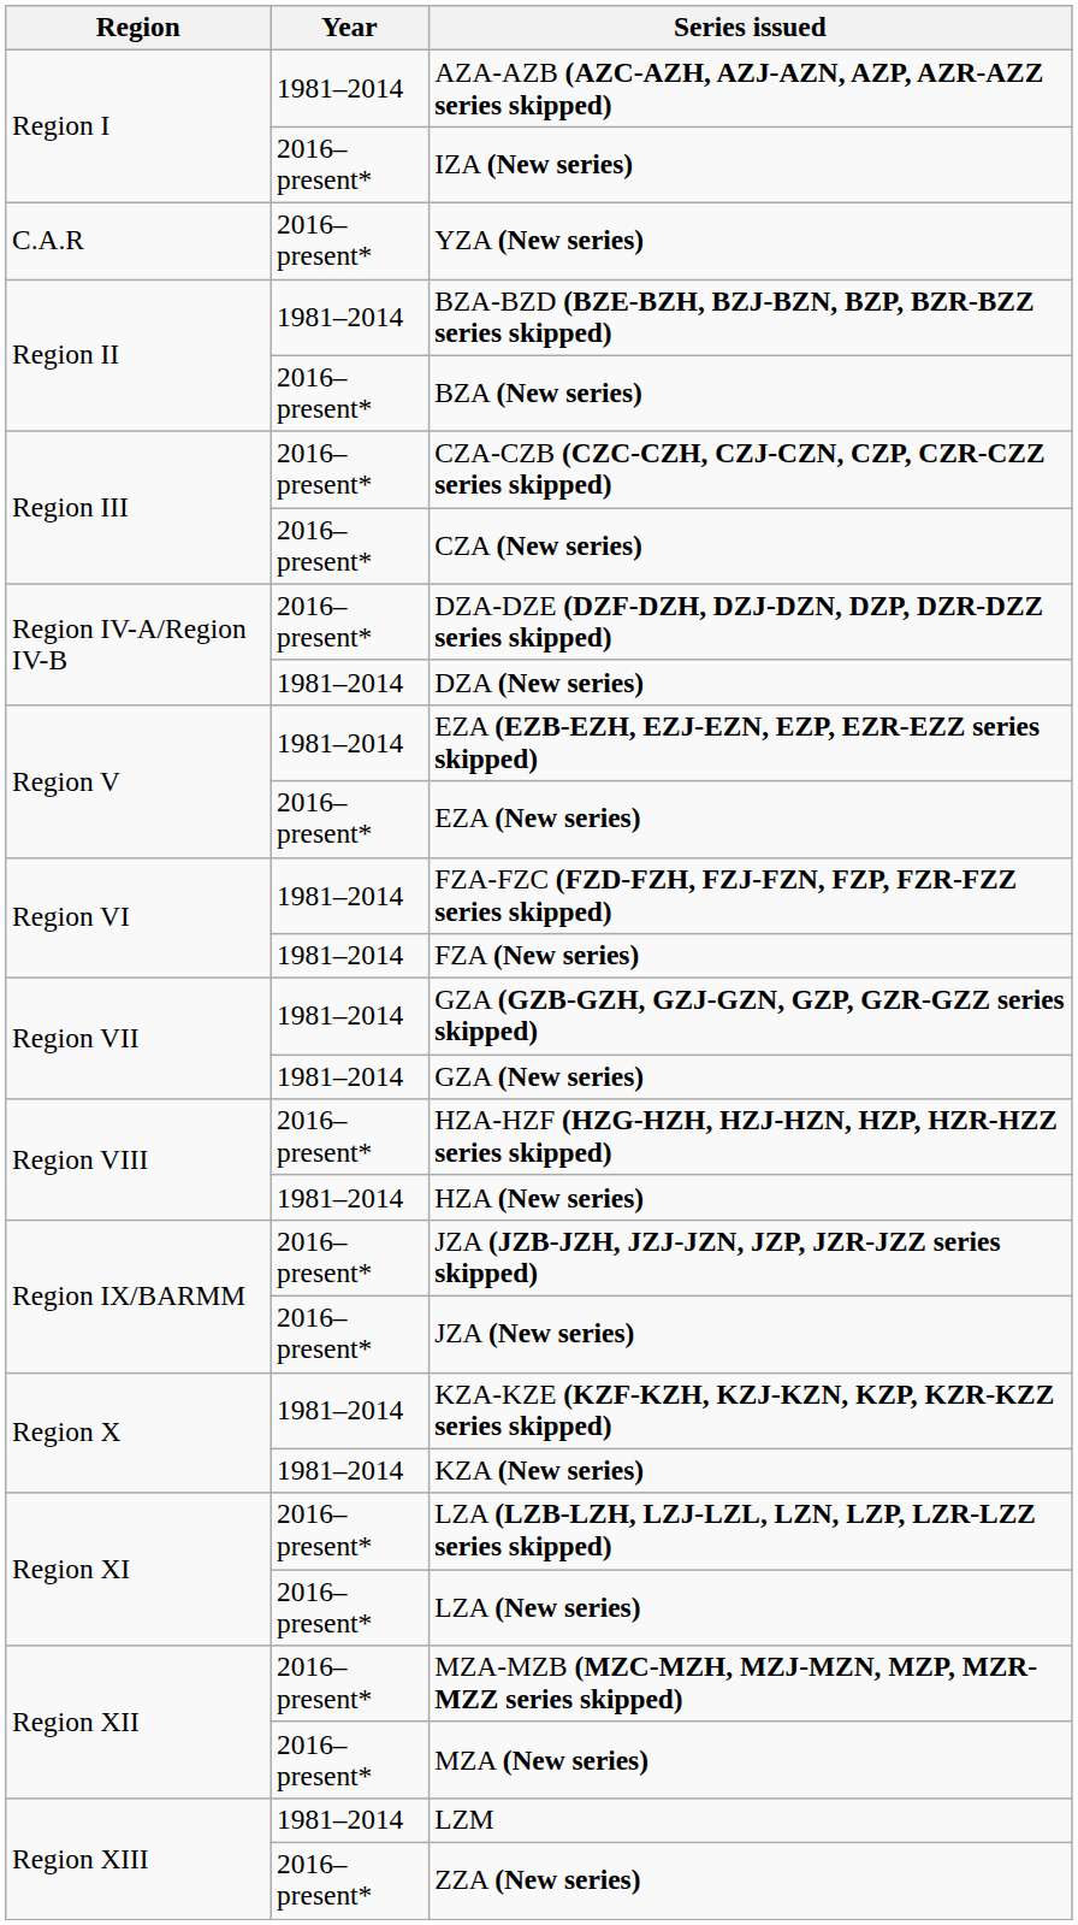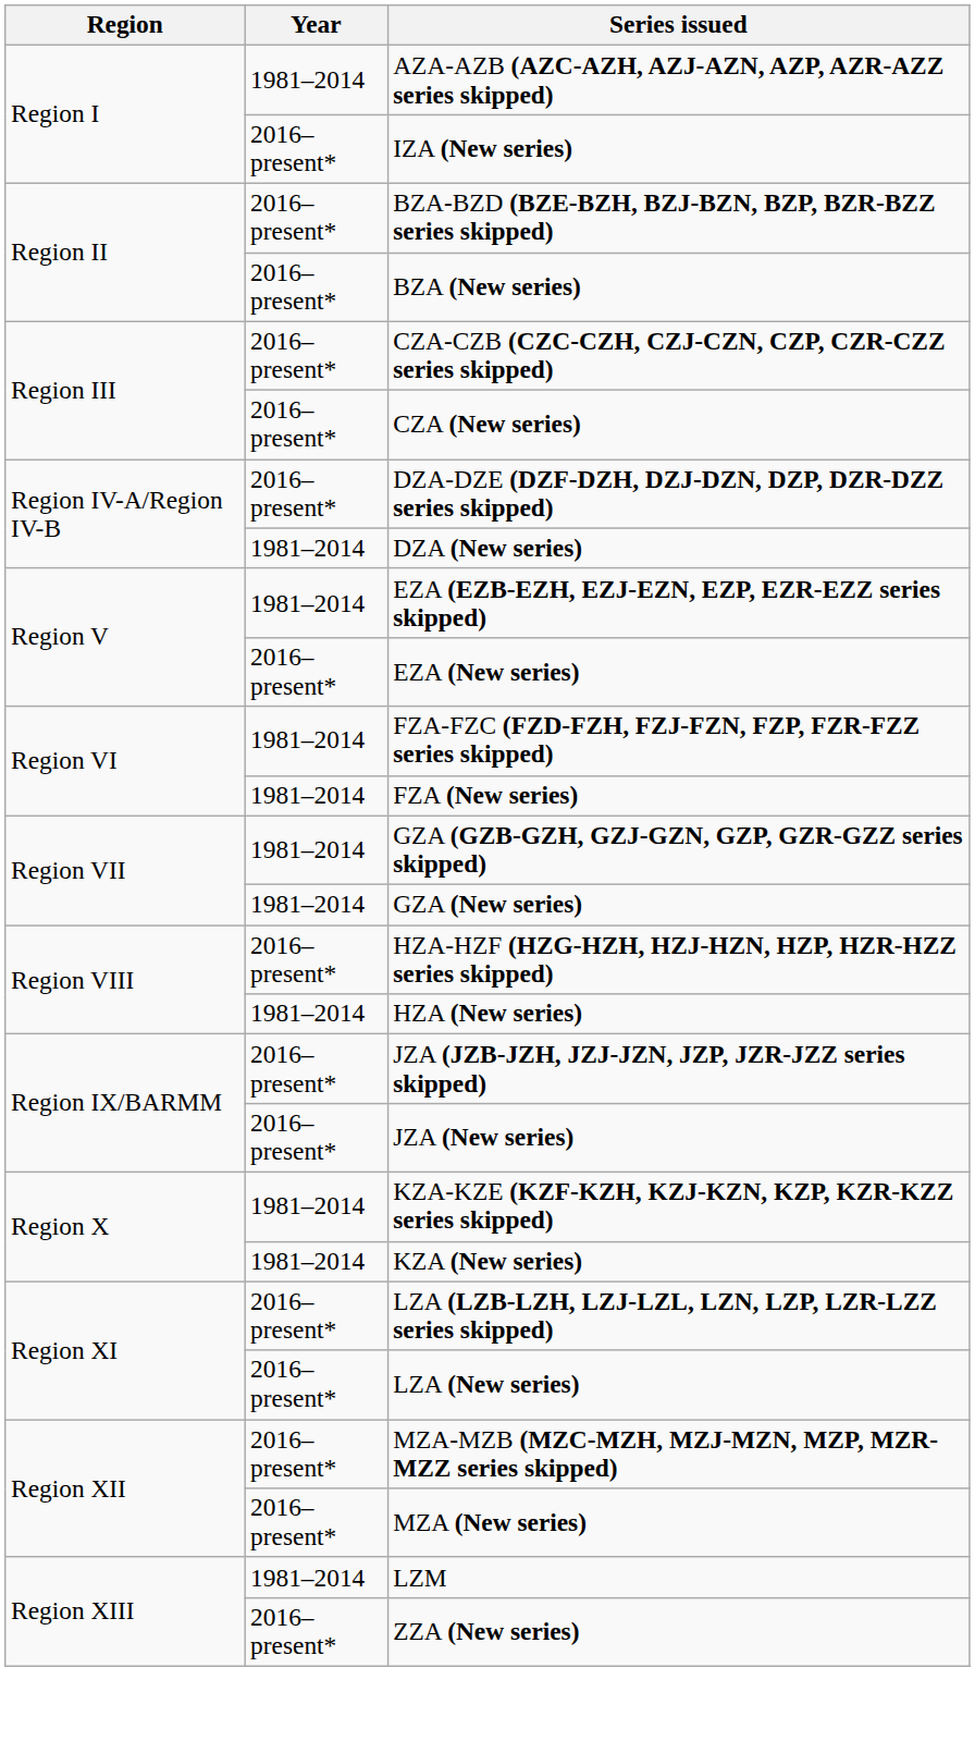 <table class="wikitable">
 <tr>
 <th>Region</th>
 <th>Year</th>
 <th>Series issued</th>
 </tr>
 <tr>
 <td rowspan="2">Region I</td>
 <td>1981–2014</td>
 <td>AZA-AZB <strong>(AZC-AZH, AZJ-AZN, AZP, AZR-AZZ series skipped)</strong></td>
 </tr>
 <tr>
 <td>2016–present*</td>
 <td>IZA <strong>(New series)</strong></td>
 </tr>
 <tr>
-<td rowspan="1">C.A.R</td>
+<td rowspan="2">Region II</td>
 <td>2016–present*</td>
-<td>YZA <strong>(New series)</strong></td>
-</tr>
-<tr>
-<td rowspan="2">Region II</td>
-<td>1981–2014</td>
 <td>BZA-BZD <strong>(BZE-BZH, BZJ-BZN, BZP, BZR-BZZ series skipped)</strong></td>
 </tr>
 <tr>
 <td>2016–present*</td>
 <td>BZA <strong>(New series)</strong></td>
 </tr>
 <tr>
 <td rowspan="2">Region III</td>
 <td>2016–present*</td>
 <td>CZA-CZB <strong>(CZC-CZH, CZJ-CZN, CZP, CZR-CZZ series skipped)</strong></td>
 </tr>
 <tr>
 <td>2016–present*</td>
 <td>CZA <strong>(New series)</strong></td>
 </tr>
 <tr>
 <td rowspan="2">Region IV-A/Region IV-B</td>
 <td>2016–present*</td>
 <td>DZA-DZE <strong>(DZF-DZH, DZJ-DZN, DZP, DZR-DZZ series skipped)</strong></td>
 </tr>
 <tr>
 <td>1981–2014</td>
 <td>DZA <strong>(New series)</strong></td>
 </tr>
 <tr>
 <td rowspan="2">Region V</td>
 <td>1981–2014</td>
 <td>EZA <strong>(EZB-EZH, EZJ-EZN, EZP, EZR-EZZ series skipped)</strong></td>
 </tr>
 <tr>
 <td>2016–present*</td>
 <td>EZA <strong>(New series)</strong></td>
 </tr>
 <tr>
 <td rowspan="2">Region VI</td>
 <td>1981–2014</td>
 <td>FZA-FZC <strong>(FZD-FZH, FZJ-FZN, FZP, FZR-FZZ series skipped)</strong></td>
 </tr>
 <tr>
 <td>1981–2014</td>
 <td>FZA <strong>(New series)</strong></td>
 </tr>
 <tr>
 <td rowspan="2">Region VII</td>
 <td>1981–2014</td>
 <td>GZA <strong>(GZB-GZH, GZJ-GZN, GZP, GZR-GZZ series skipped)</strong></td>
 </tr>
 <tr>
 <td>1981–2014</td>
 <td>GZA <strong>(New series)</strong></td>
 </tr>
 <tr>
 <td rowspan="2">Region VIII</td>
 <td>2016–present*</td>
 <td>HZA-HZF <strong>(HZG-HZH, HZJ-HZN, HZP, HZR-HZZ series skipped)</strong></td>
 </tr>
 <tr>
 <td>1981–2014</td>
 <td>HZA <strong>(New series)</strong></td>
 </tr>
 <tr>
 <td rowspan="2">Region IX/BARMM</td>
 <td>2016–present*</td>
 <td>JZA <strong>(JZB-JZH, JZJ-JZN, JZP, JZR-JZZ series skipped)</strong></td>
 </tr>
 <tr>
 <td>2016–present*</td>
 <td>JZA <strong>(New series)</strong></td>
 </tr>
 <tr>
 <td rowspan="2">Region X</td>
 <td>1981–2014</td>
 <td>KZA-KZE <strong>(KZF-KZH, KZJ-KZN, KZP, KZR-KZZ series skipped)</strong></td>
 </tr>
 <tr>
 <td>1981–2014</td>
 <td>KZA <strong>(New series)</strong></td>
 </tr>
 <tr>
 <td rowspan="2">Region XI</td>
 <td>2016–present*</td>
 <td>LZA <strong>(LZB-LZH, LZJ-LZL, LZN, LZP, LZR-LZZ series skipped)</strong></td>
 </tr>
 <tr>
 <td>2016–present*</td>
 <td>LZA <strong>(New series)</strong></td>
 </tr>
 <tr>
 <td rowspan="2">Region XII</td>
 <td>2016–present*</td>
 <td>MZA-MZB <strong>(MZC-MZH, MZJ-MZN, MZP, MZR-MZZ series skipped)</strong></td>
 </tr>
 <tr>
 <td>2016–present*</td>
 <td>MZA <strong>(New series)</strong></td>
 </tr>
 <tr>
 <td rowspan="2">Region XIII</td>
 <td>1981–2014</td>
 <td>LZM</td>
 </tr>
 <tr>
 <td>2016–present*</td>
 <td>ZZA <strong>(New series)</strong></td>
 </tr>
 <tr>
 </tr>
 </table>
